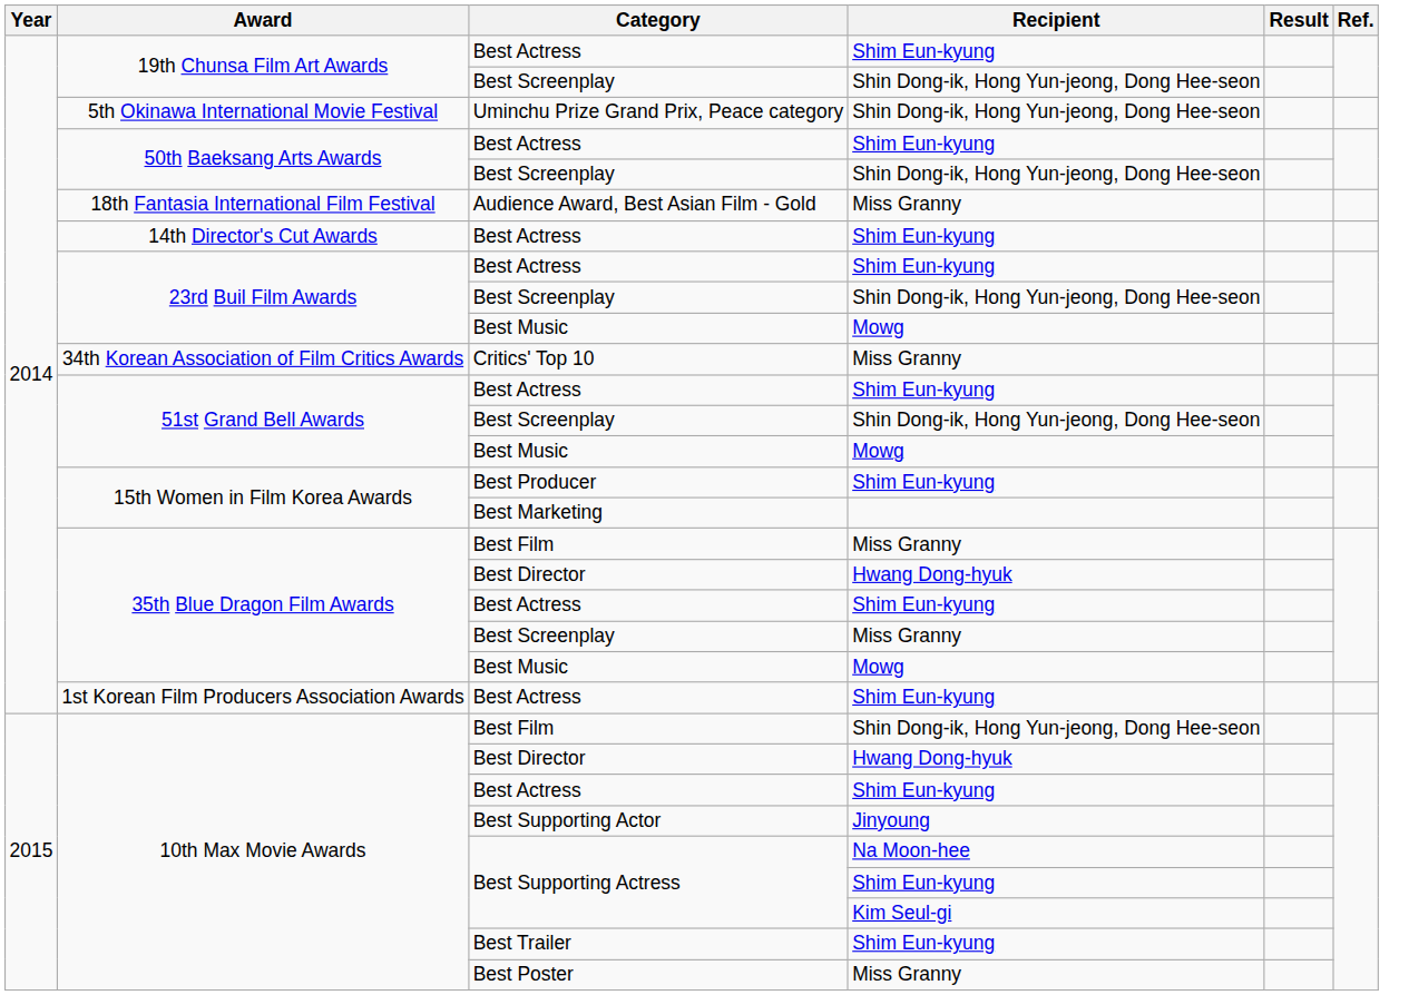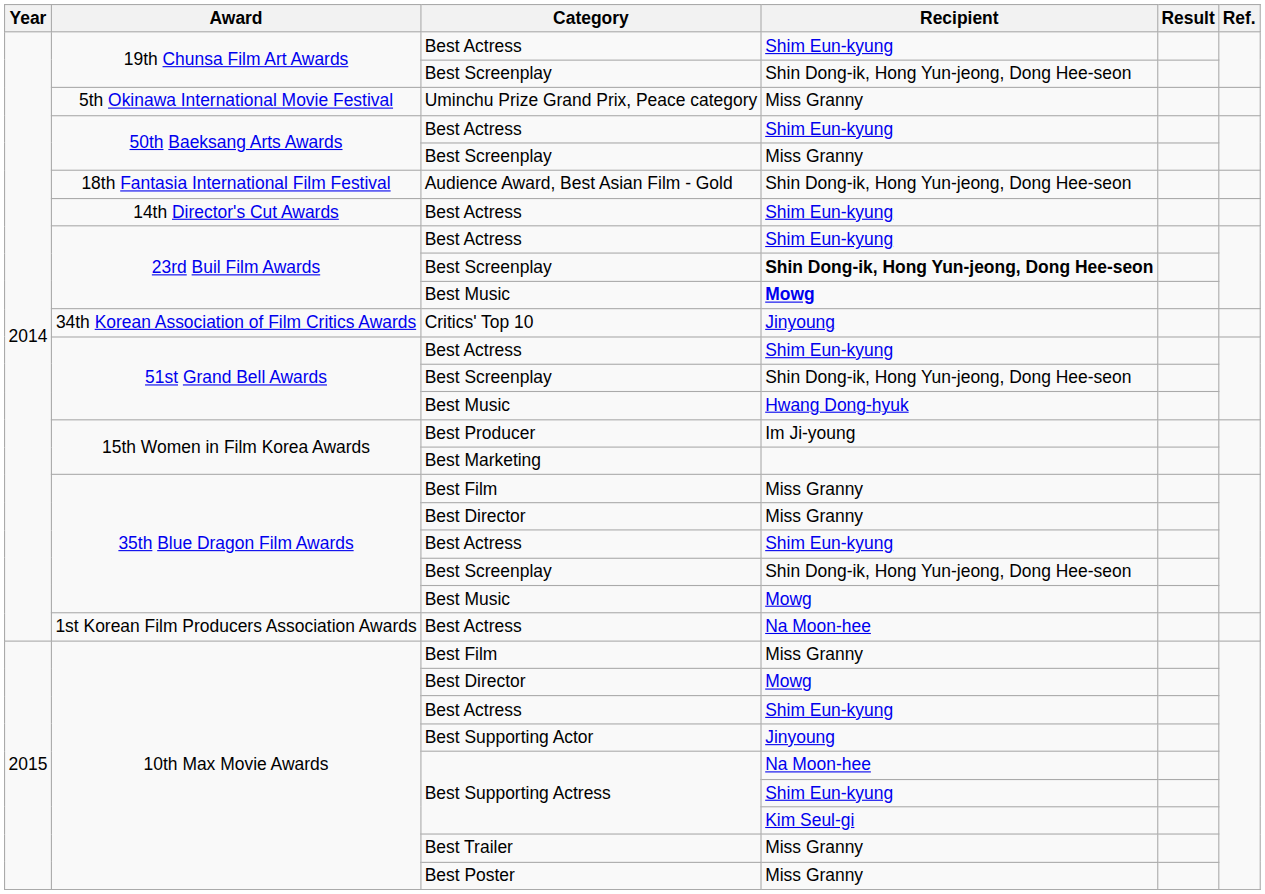 <table class="wikitable">
 <tr>
 <th>Year</th>
 <th>Award</th>
 <th>Category</th>
 <th>Recipient</th>
 <th>Result</th>
 <th>Ref.</th>
 </tr>
 <tr>
 <td rowspan=22>2014</td>
 <td rowspan=2 style="text-align:center;">19th <a href='#'>Chunsa Film Art Awards</a></td>
 <td>Best Actress</td>
 <td><a href='#'>Shim Eun-kyung</a></td>
 <td></td>
 <td rowspan=2 style="text-align:center;"></td>
 </tr>
 <tr>
 <td>Best Screenplay</td>
 <td>Shin Dong-ik, Hong Yun-jeong, Dong Hee-seon</td>
 <td></td>
 </tr>
 <tr>
 <td style="text-align:center;">5th <a href='#'>Okinawa International Movie Festival</a></td>
 <td>Uminchu Prize Grand Prix, Peace category</td>
-<td>Shin Dong-ik, Hong Yun-jeong, Dong Hee-seon</td>
+<td>Miss Granny</td>
 <td></td>
 <td style="text-align:center;"></td>
 </tr>
 <tr>
 <td rowspan=2 style="text-align:center;"><a href='#'>50th</a> <a href='#'>Baeksang Arts Awards</a></td>
 <td>Best Actress</td>
 <td><a href='#'>Shim Eun-kyung</a></td>
 <td></td>
 <td rowspan=2 style="text-align:center;"></td>
 </tr>
 <tr>
 <td>Best Screenplay</td>
-<td>Shin Dong-ik, Hong Yun-jeong, Dong Hee-seon</td>
+<td>Miss Granny</td>
 <td></td>
 </tr>
 <tr>
 <td style="text-align:center;">18th <a href='#'>Fantasia International Film Festival</a></td>
 <td>Audience Award, Best Asian Film - Gold</td>
-<td>Miss Granny</td>
+<td>Shin Dong-ik, Hong Yun-jeong, Dong Hee-seon</td>
 <td></td>
 <td></td>
 </tr>
 <tr>
 <td style="text-align:center;">14th <a href='#'>Director's Cut Awards</a></td>
 <td>Best Actress</td>
 <td><a href='#'>Shim Eun-kyung</a></td>
 <td></td>
 <td></td>
 </tr>
 <tr>
 <td rowspan=3 style="text-align:center;"><a href='#'>23rd</a> <a href='#'>Buil Film Awards</a></td>
 <td>Best Actress</td>
 <td><a href='#'>Shim Eun-kyung</a></td>
 <td></td>
 <td rowspan=3 style="text-align:center;"></td>
 </tr>
 <tr>
 <td>Best Screenplay</td>
-<td>Shin Dong-ik, Hong Yun-jeong, Dong Hee-seon</td>
+<td><strong>Shin Dong-ik, Hong Yun-jeong, Dong Hee-seon</strong></td>
 <td></td>
 </tr>
 <tr>
 <td>Best Music</td>
-<td><a href='#'>Mowg</a></td>
+<td><strong><a href='#'>Mowg</a></strong></td>
 <td></td>
 </tr>
 <tr>
 <td style="text-align:center;">34th <a href='#'>Korean Association of Film Critics Awards</a></td>
 <td>Critics' Top 10</td>
-<td>Miss Granny</td>
+<td><a href='#'>Jinyoung</a></td>
 <td></td>
 <td></td>
 </tr>
 <tr>
 <td rowspan=3 style="text-align:center;"><a href='#'>51st</a> <a href='#'>Grand Bell Awards</a></td>
 <td>Best Actress</td>
 <td><a href='#'>Shim Eun-kyung</a></td>
 <td></td>
 <td rowspan=3 style="text-align:center;"></td>
 </tr>
 <tr>
 <td>Best Screenplay</td>
 <td>Shin Dong-ik, Hong Yun-jeong, Dong Hee-seon</td>
 <td></td>
 </tr>
 <tr>
 <td>Best Music</td>
-<td><a href='#'>Mowg</a></td>
+<td><a href='#'>Hwang Dong-hyuk</a></td>
 <td></td>
 </tr>
 <tr>
 <td rowspan=2 style="text-align:center;">15th Women in Film Korea Awards</td>
 <td>Best Producer</td>
-<td><a href='#'>Shim Eun-kyung</a></td>
+<td>Im Ji-young</td>
 <td></td>
 <td rowspan=2></td>
 </tr>
 <tr>
 <td>Best Marketing</td>
 <td></td>
 <td></td>
 </tr>
 <tr>
 <td rowspan=5 style="text-align:center;"><a href='#'>35th</a> <a href='#'>Blue Dragon Film Awards</a></td>
 <td>Best Film</td>
 <td>Miss Granny</td>
 <td></td>
 <td rowspan=5></td>
 </tr>
 <tr>
 <td>Best Director</td>
-<td><a href='#'>Hwang Dong-hyuk</a></td>
+<td>Miss Granny</td>
 <td></td>
 </tr>
 <tr>
 <td>Best Actress</td>
 <td><a href='#'>Shim Eun-kyung</a></td>
 <td></td>
 </tr>
 <tr>
 <td>Best Screenplay</td>
-<td>Miss Granny</td>
+<td>Shin Dong-ik, Hong Yun-jeong, Dong Hee-seon</td>
 <td></td>
 </tr>
 <tr>
 <td>Best Music</td>
 <td><a href='#'>Mowg</a></td>
 <td></td>
 </tr>
 <tr>
 <td style="text-align:center;">1st Korean Film Producers Association Awards</td>
 <td>Best Actress</td>
-<td><a href='#'>Shim Eun-kyung</a></td>
+<td><a href='#'>Na Moon-hee</a></td>
 <td></td>
 <td></td>
 </tr>
 <tr>
 <td rowspan=9>2015</td>
 <td rowspan=9 style="text-align:center;">10th Max Movie Awards</td>
 <td>Best Film</td>
-<td>Shin Dong-ik, Hong Yun-jeong, Dong Hee-seon</td>
+<td>Miss Granny</td>
 <td></td>
 <td rowspan=10></td>
 </tr>
 <tr>
 <td>Best Director</td>
-<td><a href='#'>Hwang Dong-hyuk</a></td>
+<td><a href='#'>Mowg</a></td>
 <td></td>
 </tr>
 <tr>
 <td>Best Actress</td>
 <td><a href='#'>Shim Eun-kyung</a></td>
 <td></td>
 </tr>
 <tr>
 <td>Best Supporting Actor</td>
 <td><a href='#'>Jinyoung</a></td>
 <td></td>
 </tr>
 <tr>
 <td rowspan=3>Best Supporting Actress</td>
 <td><a href='#'>Na Moon-hee</a></td>
 <td></td>
 </tr>
 <tr>
 <td><a href='#'>Shim Eun-kyung</a></td>
 <td></td>
 </tr>
 <tr>
 <td><a href='#'>Kim Seul-gi</a></td>
 <td></td>
 </tr>
 <tr>
 <td>Best Trailer</td>
-<td><a href='#'>Shim Eun-kyung</a></td>
+<td>Miss Granny</td>
 <td></td>
 </tr>
 <tr>
 <td>Best Poster</td>
 <td>Miss Granny</td>
 <td></td>
 </tr>
 <tr>
 </tr>
 </table>
